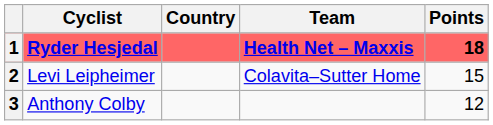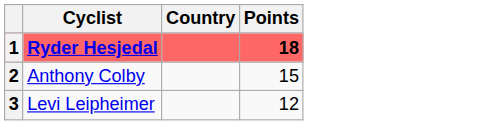 <table class="wikitable">
 <tr>
 <th></th>
 <th>Cyclist</th>
 <th>Country</th>
-<th>Team</th>
 <th>Points</th>
 </tr>
 <tr bgcolor="#FF6666">
 <th>1</th>
 <td><strong><a href='#'>Ryder Hesjedal</a></strong></td>
 <td><strong></strong></td>
-<td><strong><a href='#'>Health Net – Maxxis</a></strong></td>
 <td align="right"><strong>18</strong></td>
 </tr>
 <tr>
 <th>2</th>
-<td><a href='#'>Levi Leipheimer</a></td>
+<td><a href='#'>Anthony Colby</a></td>
 <td></td>
-<td><a href='#'>Colavita–Sutter Home</a></td>
 <td align="right">15</td>
 </tr>
 <tr>
 <th>3</th>
-<td><a href='#'>Anthony Colby</a></td>
-<td></td>
+<td><a href='#'>Levi Leipheimer</a></td>
 <td></td>
 <td align="right">12</td>
 </tr>
 </table>
